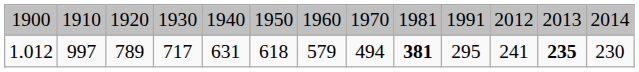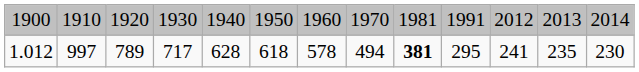 <table class="wikitable">
 <tr bgcolor="#C0C0C0">
 <td align="center">1900</td>
 <td align="center">1910</td>
 <td align="center">1920</td>
 <td align="center">1930</td>
 <td align="center">1940</td>
 <td align="center">1950</td>
 <td align="center">1960</td>
 <td align="center">1970</td>
 <td align="center">1981</td>
 <td align="center">1991</td>
 <td align="center">2012</td>
 <td align="center">2013</td>
 <td align="center">2014</td>
 </tr>
 <tr>
 <td align="center">1.012</td>
 <td align="center">997</td>
 <td align="center">789</td>
 <td align="center">717</td>
-<td align="center">631</td>
+<td align="center">628</td>
 <td align="center">618</td>
-<td align="center">579</td>
+<td align="center">578</td>
 <td align="center">494</td>
 <td align="center"><strong>381</strong></td>
 <td align="center">295</td>
 <td align="center">241</td>
-<td align="center"><strong>235</strong></td>
+<td align="center">235</td>
 <td align="center">230</td>
 </tr>
 </table>
